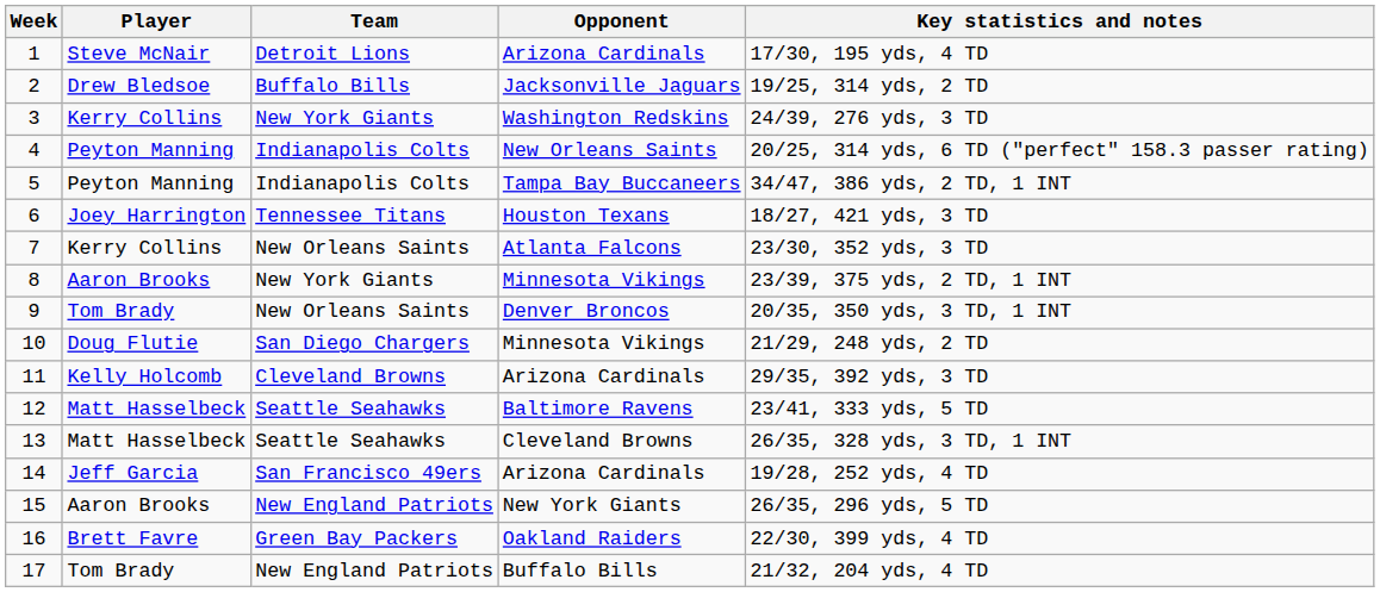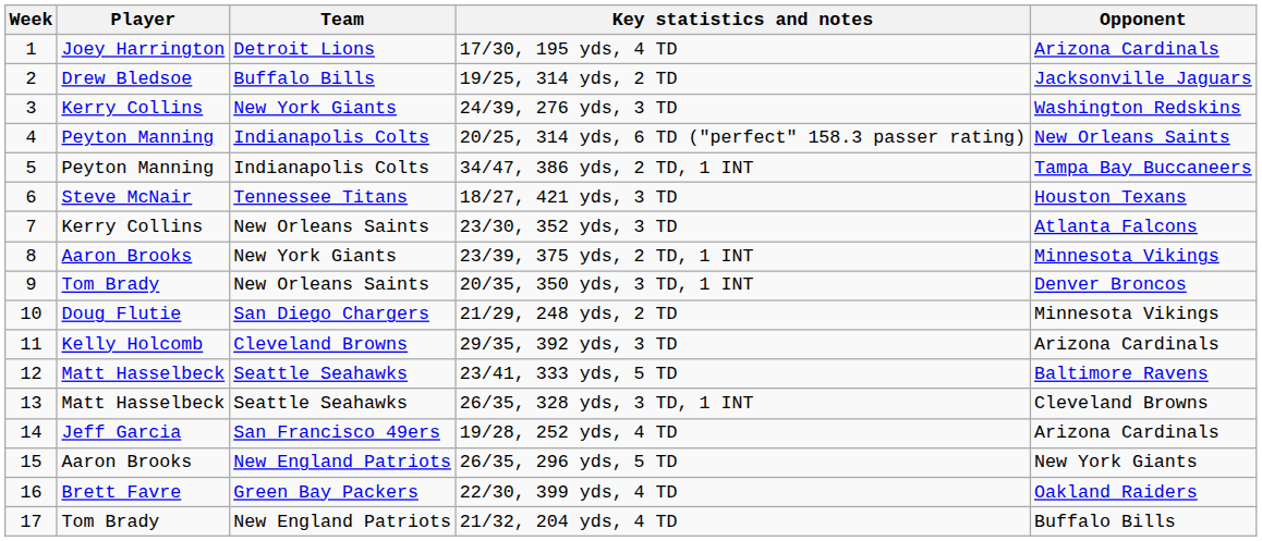 <table class="wikitable">
 <tr style="background:#efef;">
 <th>Week</th>
 <th>Player</th>
 <th>Team</th>
+<th>Key statistics and notes</th>
 <th>Opponent</th>
-<th>Key statistics and notes</th>
 </tr>
 <tr>
 <td align=center>1</td>
-<td><a href='#'>Steve McNair</a></td>
+<td><a href='#'>Joey Harrington</a></td>
 <td><a href='#'>Detroit Lions</a></td>
+<td>17/30, 195 yds, 4 TD</td>
 <td><a href='#'>Arizona Cardinals</a></td>
-<td>17/30, 195 yds, 4 TD</td>
 </tr>
 <tr>
 <td align=center>2</td>
 <td><a href='#'>Drew Bledsoe</a></td>
 <td><a href='#'>Buffalo Bills</a></td>
+<td>19/25, 314 yds, 2 TD</td>
 <td><a href='#'>Jacksonville Jaguars</a></td>
-<td>19/25, 314 yds, 2 TD</td>
 </tr>
 <tr>
 <td align=center>3</td>
 <td><a href='#'>Kerry Collins</a></td>
 <td><a href='#'>New York Giants</a></td>
+<td>24/39, 276 yds, 3 TD</td>
 <td><a href='#'>Washington Redskins</a></td>
-<td>24/39, 276 yds, 3 TD</td>
 </tr>
 <tr>
 <td align=center>4</td>
 <td><a href='#'>Peyton Manning</a></td>
 <td><a href='#'>Indianapolis Colts</a></td>
+<td>20/25, 314 yds, 6 TD ("perfect" 158.3 passer rating)</td>
 <td><a href='#'>New Orleans Saints</a></td>
-<td>20/25, 314 yds, 6 TD ("perfect" 158.3 passer rating)</td>
 </tr>
 <tr>
 <td align=center>5</td>
 <td>Peyton Manning</td>
 <td>Indianapolis Colts</td>
+<td>34/47, 386 yds, 2 TD, 1 INT</td>
 <td><a href='#'>Tampa Bay Buccaneers</a></td>
-<td>34/47, 386 yds, 2 TD, 1 INT</td>
 </tr>
 <tr>
 <td align=center>6</td>
-<td><a href='#'>Joey Harrington</a></td>
+<td><a href='#'>Steve McNair</a></td>
 <td><a href='#'>Tennessee Titans</a></td>
+<td>18/27, 421 yds, 3 TD</td>
 <td><a href='#'>Houston Texans</a></td>
-<td>18/27, 421 yds, 3 TD</td>
 </tr>
 <tr>
 <td align=center>7</td>
 <td>Kerry Collins</td>
 <td>New Orleans Saints</td>
+<td>23/30, 352 yds, 3 TD</td>
 <td><a href='#'>Atlanta Falcons</a></td>
-<td>23/30, 352 yds, 3 TD</td>
 </tr>
 <tr>
 <td align=center>8</td>
 <td><a href='#'>Aaron Brooks</a></td>
 <td>New York Giants</td>
+<td>23/39, 375 yds, 2 TD, 1 INT</td>
 <td><a href='#'>Minnesota Vikings</a></td>
-<td>23/39, 375 yds, 2 TD, 1 INT</td>
 </tr>
 <tr>
 <td align=center>9</td>
 <td><a href='#'>Tom Brady</a></td>
 <td>New Orleans Saints</td>
+<td>20/35, 350 yds, 3 TD, 1 INT</td>
 <td><a href='#'>Denver Broncos</a></td>
-<td>20/35, 350 yds, 3 TD, 1 INT</td>
 </tr>
 <tr>
 <td align=center>10</td>
 <td><a href='#'>Doug Flutie</a></td>
 <td><a href='#'>San Diego Chargers</a></td>
+<td>21/29, 248 yds, 2 TD</td>
 <td>Minnesota Vikings</td>
-<td>21/29, 248 yds, 2 TD</td>
 </tr>
 <tr>
 <td align=center>11</td>
 <td><a href='#'>Kelly Holcomb</a></td>
 <td><a href='#'>Cleveland Browns</a></td>
+<td>29/35, 392 yds, 3 TD</td>
 <td>Arizona Cardinals</td>
-<td>29/35, 392 yds, 3 TD</td>
 </tr>
 <tr>
 <td align=center>12</td>
 <td><a href='#'>Matt Hasselbeck</a></td>
 <td><a href='#'>Seattle Seahawks</a></td>
+<td>23/41, 333 yds, 5 TD</td>
 <td><a href='#'>Baltimore Ravens</a></td>
-<td>23/41, 333 yds, 5 TD</td>
 </tr>
 <tr>
 <td align=center>13</td>
 <td>Matt Hasselbeck</td>
 <td>Seattle Seahawks</td>
+<td>26/35, 328 yds, 3 TD, 1 INT</td>
 <td>Cleveland Browns</td>
-<td>26/35, 328 yds, 3 TD, 1 INT</td>
 </tr>
 <tr>
 <td align=center>14</td>
 <td><a href='#'>Jeff Garcia</a></td>
 <td><a href='#'>San Francisco 49ers</a></td>
+<td>19/28, 252 yds, 4 TD</td>
 <td>Arizona Cardinals</td>
-<td>19/28, 252 yds, 4 TD</td>
 </tr>
 <tr>
 <td align=center>15</td>
 <td>Aaron Brooks</td>
 <td><a href='#'>New England Patriots</a></td>
+<td>26/35, 296 yds, 5 TD</td>
 <td>New York Giants</td>
-<td>26/35, 296 yds, 5 TD</td>
 </tr>
 <tr>
 <td align=center>16</td>
 <td><a href='#'>Brett Favre</a></td>
 <td><a href='#'>Green Bay Packers</a></td>
+<td>22/30, 399 yds, 4 TD</td>
 <td><a href='#'>Oakland Raiders</a></td>
-<td>22/30, 399 yds, 4 TD</td>
 </tr>
 <tr>
 <td align=center>17</td>
 <td>Tom Brady</td>
 <td>New England Patriots</td>
+<td>21/32, 204 yds, 4 TD</td>
 <td>Buffalo Bills</td>
-<td>21/32, 204 yds, 4 TD</td>
 </tr>
 </table>
